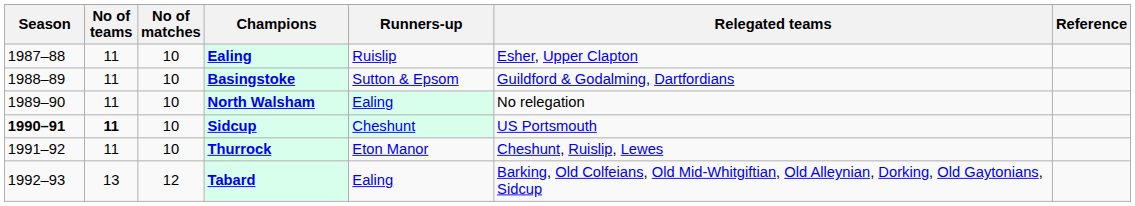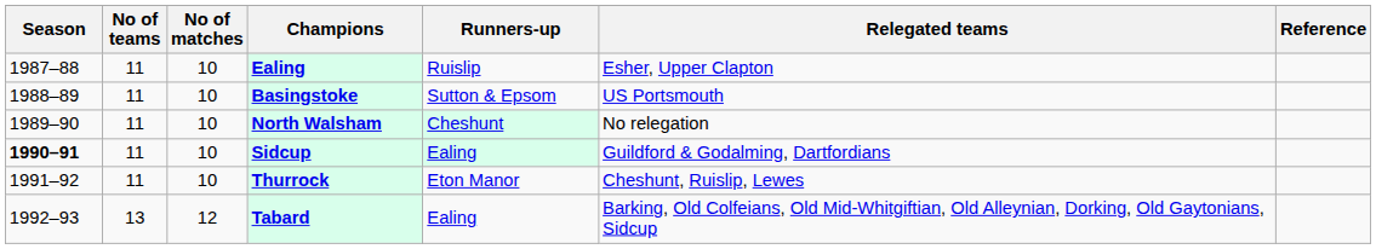 <table class="wikitable">
 <tr>
 </tr>
 <tr>
 <th style="width:80px;">Season</th>
 <th style="width:50px;">No of teams</th>
 <th style="width:50px;">No of matches</th>
 <th style="width:150px;">Champions</th>
 <th style="width:150px;">Runners-up</th>
 <th style="width:600px;">Relegated teams</th>
 <th style="width:50px;">Reference</th>
 </tr>
 <tr>
 <td>1987–88</td>
 <td style="text-align: center;">11</td>
 <td style="text-align: center;">10</td>
 <td style="background:#d8ffeb;"><strong><a href='#'>Ealing</a></strong></td>
 <td><a href='#'>Ruislip</a></td>
 <td><a href='#'>Esher</a>, <a href='#'>Upper Clapton</a></td>
 <td></td>
 </tr>
 <tr>
 <td>1988–89</td>
 <td style="text-align: center;">11</td>
 <td style="text-align: center;">10</td>
 <td style="background:#d8ffeb;"><strong><a href='#'>Basingstoke</a></strong></td>
 <td><a href='#'>Sutton & Epsom</a></td>
-<td><a href='#'>Guildford & Godalming</a>, <a href='#'>Dartfordians</a></td>
+<td><a href='#'>US Portsmouth</a></td>
 <td></td>
 </tr>
 <tr>
 <td>1989–90</td>
 <td style="text-align: center;">11</td>
 <td style="text-align: center;">10</td>
 <td style="background:#d8ffeb;"><strong><a href='#'>North Walsham</a></strong></td>
-<td style="background:#d8ffeb;"><a href='#'>Ealing</a></td>
+<td style="background:#d8ffeb;"><a href='#'>Cheshunt</a></td>
 <td>No relegation</td>
 <td></td>
 </tr>
 <tr>
 <td><strong>1990–91</strong></td>
-<td style="text-align: center;"><strong>11</strong></td>
+<td style="text-align: center;">11</td>
 <td style="text-align: center;">10</td>
 <td style="background:#d8ffeb;"><strong><a href='#'>Sidcup</a></strong></td>
-<td style="background:#d8ffeb;"><a href='#'>Cheshunt</a></td>
-<td><a href='#'>US Portsmouth</a></td>
+<td style="background:#d8ffeb;"><a href='#'>Ealing</a></td>
+<td><a href='#'>Guildford & Godalming</a>, <a href='#'>Dartfordians</a></td>
 <td></td>
 </tr>
 <tr>
 <td>1991–92</td>
 <td style="text-align: center;">11</td>
 <td style="text-align: center;">10</td>
 <td style="background:#d8ffeb;"><strong><a href='#'>Thurrock</a></strong></td>
 <td><a href='#'>Eton Manor</a></td>
 <td><a href='#'>Cheshunt</a>, <a href='#'>Ruislip</a>, <a href='#'>Lewes</a></td>
 <td></td>
 </tr>
 <tr>
 <td>1992–93</td>
 <td style="text-align: center;">13</td>
 <td style="text-align: center;">12</td>
 <td style="background:#d8ffeb;"><strong><a href='#'>Tabard</a></strong></td>
 <td><a href='#'>Ealing</a></td>
 <td><a href='#'>Barking</a>, <a href='#'>Old Colfeians</a>, <a href='#'>Old Mid-Whitgiftian</a>, <a href='#'>Old Alleynian</a>, <a href='#'>Dorking</a>, <a href='#'>Old Gaytonians</a>, <a href='#'>Sidcup</a></td>
 <td></td>
 </tr>
 </table>
